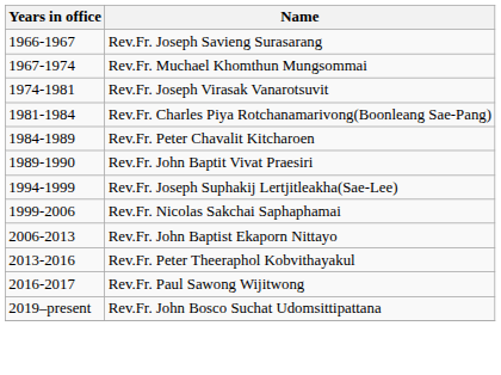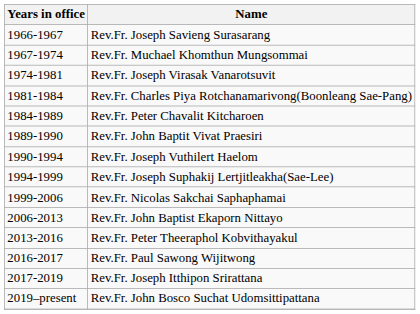 <table class="wikitable">
 <tr>
 <th>Years in office</th>
 <th>Name</th>
 </tr>
 <tr>
 <td>1966-1967</td>
 <td>Rev.Fr. Joseph Savieng Surasarang</td>
 </tr>
 <tr>
 <td>1967-1974</td>
 <td>Rev.Fr. Muchael Khomthun Mungsommai</td>
 </tr>
 <tr>
 <td>1974-1981</td>
 <td>Rev.Fr. Joseph Virasak Vanarotsuvit</td>
 </tr>
 <tr>
 <td>1981-1984</td>
 <td>Rev.Fr. Charles Piya Rotchanamarivong(Boonleang Sae-Pang)</td>
 </tr>
 <tr>
 <td>1984-1989</td>
 <td>Rev.Fr. Peter Chavalit Kitcharoen</td>
 </tr>
 <tr>
 <td>1989-1990</td>
 <td>Rev.Fr. John Baptit Vivat Praesiri</td>
 </tr>
 <tr>
+<td>1990-1994</td>
+<td>Rev.Fr. Joseph Vuthilert Haelom</td>
+</tr>
+<tr>
 <td>1994-1999</td>
 <td>Rev.Fr. Joseph Suphakij Lertjitleakha(Sae-Lee)</td>
 </tr>
 <tr>
 <td>1999-2006</td>
 <td>Rev.Fr. Nicolas Sakchai Saphaphamai</td>
 </tr>
 <tr>
 <td>2006-2013</td>
 <td>Rev.Fr. John Baptist Ekaporn Nittayo</td>
 </tr>
 <tr>
 <td>2013-2016</td>
 <td>Rev.Fr. Peter Theeraphol Kobvithayakul</td>
 </tr>
 <tr>
 <td>2016-2017</td>
 <td>Rev.Fr. Paul Sawong Wijitwong</td>
 </tr>
 <tr>
+<td>2017-2019</td>
+<td>Rev.Fr. Joseph Itthipon Srirattana</td>
+</tr>
+<tr>
 <td>2019–present</td>
 <td>Rev.Fr. John Bosco Suchat  Udomsittipattana</td>
 </tr>
 <tr>
 </tr>
 </table>
